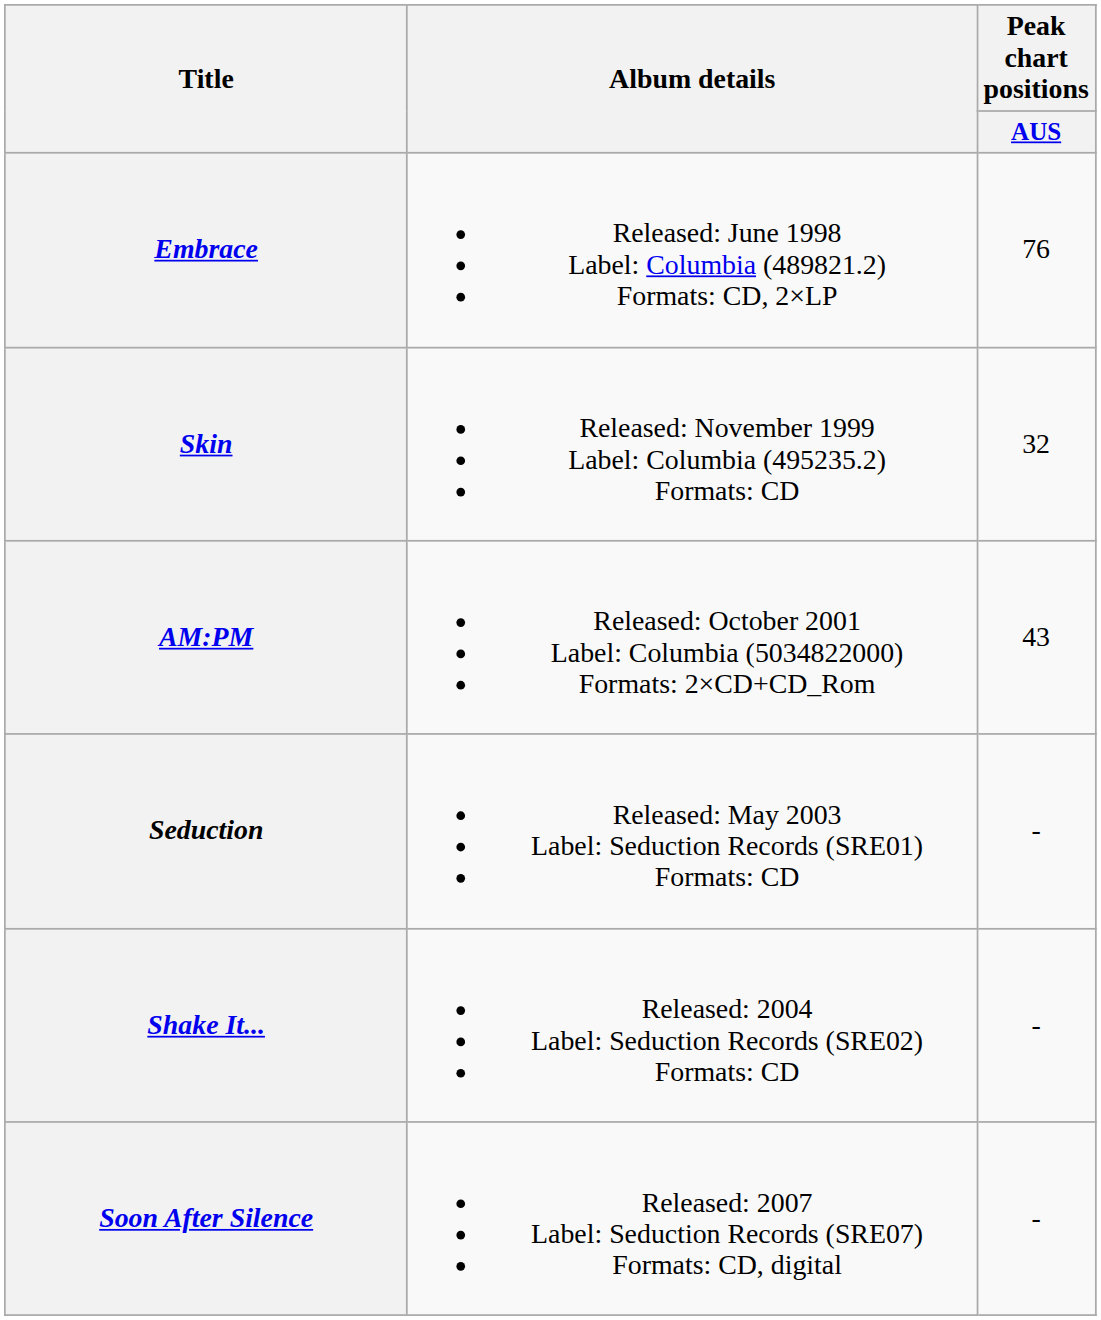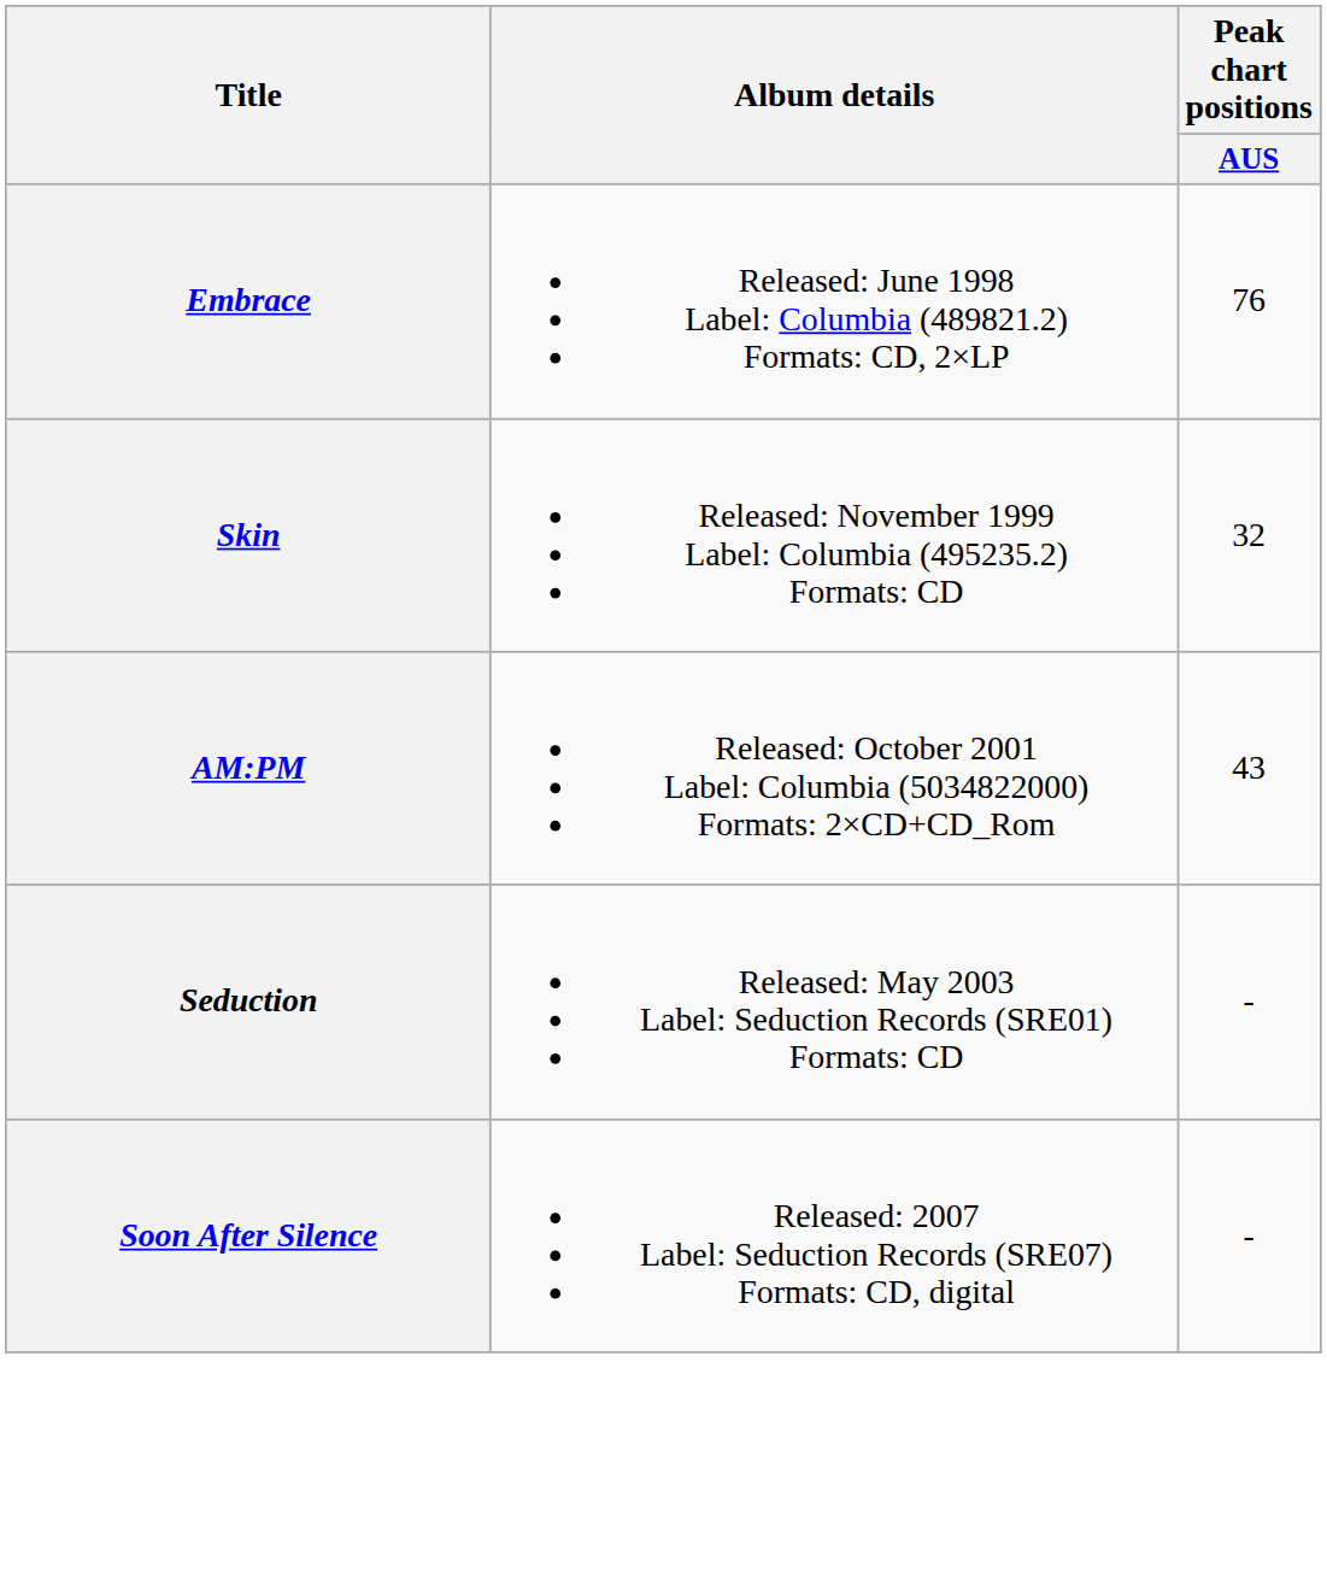 <table class="wikitable plainrowheaders" style="text-align:center;">
 <tr>
 <th scope="col" rowspan="2" style="width:14em;">Title</th>
 <th scope="col" rowspan="2" style="width:20em;">Album details</th>
 <th scope="col" colspan="1">Peak chart positions</th>
 </tr>
 <tr>
 <th scope="col" style="width:3em;font-size:90%;"><a href='#'>AUS</a><br></th>
 </tr>
 <tr>
 <th scope="row"><em><a href='#'>Embrace</a></em></th>
 <td><br><ul><li>Released: June 1998</li><li>Label: <a href='#'>Columbia</a> (489821.2)</li><li>Formats: CD, 2×LP</li></ul></td>
 <td>76</td>
 </tr>
 <tr>
 <th scope="row"><em><a href='#'>Skin</a></em></th>
 <td><br><ul><li>Released: November 1999</li><li>Label: Columbia (495235.2)</li><li>Formats: CD</li></ul></td>
 <td>32</td>
 </tr>
 <tr>
 <th scope="row"><em><a href='#'>AM:PM</a></em></th>
 <td><br><ul><li>Released: October 2001</li><li>Label: Columbia (5034822000)</li><li>Formats: 2×CD+CD_Rom</li></ul></td>
 <td>43</td>
 </tr>
 <tr>
 <th scope="row"><em>Seduction</em></th>
 <td><br><ul><li>Released: May 2003</li><li>Label: Seduction Records (SRE01)</li><li>Formats: CD</li></ul></td>
 <td>-</td>
 </tr>
 <tr>
-<th scope="row"><em><a href='#'>Shake It...</a></em></th>
-<td><br><ul><li>Released: 2004</li><li>Label: Seduction Records (SRE02)</li><li>Formats: CD</li></ul></td>
-<td>-</td>
-</tr>
-<tr>
 <th scope="row"><em><a href='#'>Soon After Silence</a></em></th>
 <td><br><ul><li>Released: 2007</li><li>Label: Seduction Records (SRE07)</li><li>Formats: CD, digital</li></ul></td>
 <td>-</td>
 </tr>
 </table>
